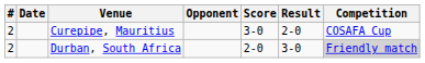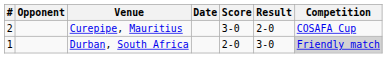 <table class="wikitable">
 <tr>
 <th>#</th>
+<th>Opponent</th>
+<th>Venue</th>
 <th>Date</th>
-<th>Venue</th>
-<th>Opponent</th>
 <th>Score</th>
 <th>Result</th>
 <th>Competition</th>
 </tr>
 <tr>
 <td>2</td>
 <td></td>
 <td><a href='#'>Curepipe</a>, <a href='#'>Mauritius</a></td>
 <td></td>
 <td>3-0</td>
 <td>2-0</td>
 <td><a href='#'>COSAFA Cup</a></td>
 </tr>
 <tr>
-<td>2</td>
+<td>1</td>
 <td></td>
 <td><a href='#'>Durban</a>, <a href='#'>South Africa</a></td>
 <td></td>
 <td>2-0</td>
 <td>3-0</td>
 <td style="background: lightgrey;"><a href='#'>Friendly match</a></td>
 </tr>
 </table>
